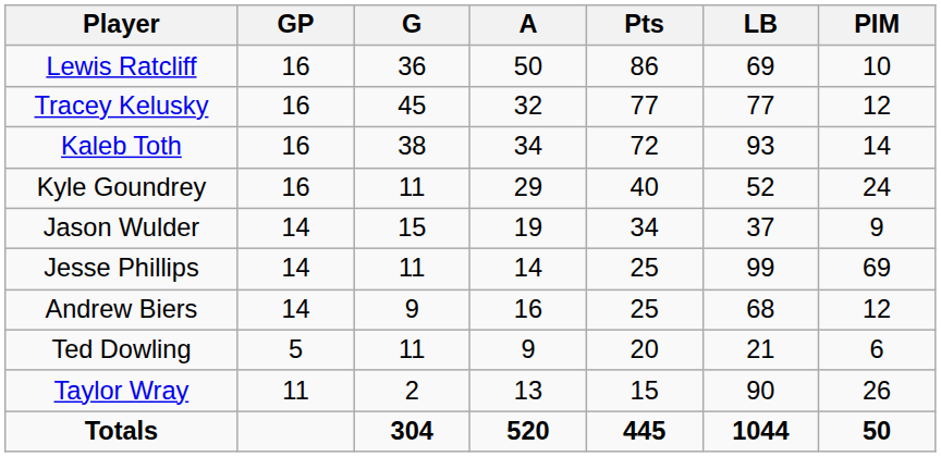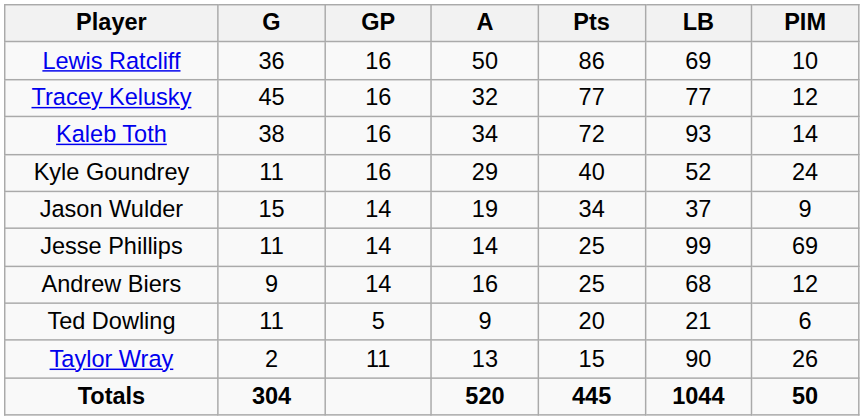 <table class="wikitable sortable">
 <tr align=center>
 <th width="20%">Player</th>
+<th width="10%">G</th>
 <th width="10%">GP</th>
-<th width="10%">G</th>
 <th width="10%">A</th>
 <th width="10%">Pts</th>
 <th width="10%">LB</th>
 <th width="10%">PIM</th>
 </tr>
 <tr align=center>
 <td><a href='#'>Lewis Ratcliff</a></td>
+<td>36</td>
 <td>16</td>
-<td>36</td>
 <td>50</td>
 <td>86</td>
 <td>69</td>
 <td>10</td>
 </tr>
 <tr align=center>
 <td><a href='#'>Tracey Kelusky</a></td>
+<td>45</td>
 <td>16</td>
-<td>45</td>
 <td>32</td>
 <td>77</td>
 <td>77</td>
 <td>12</td>
 </tr>
 <tr align=center>
 <td><a href='#'>Kaleb Toth</a></td>
+<td>38</td>
 <td>16</td>
-<td>38</td>
 <td>34</td>
 <td>72</td>
 <td>93</td>
 <td>14</td>
 </tr>
 <tr align=center>
 <td>Kyle Goundrey</td>
+<td>11</td>
 <td>16</td>
-<td>11</td>
 <td>29</td>
 <td>40</td>
 <td>52</td>
 <td>24</td>
 </tr>
 <tr align=center>
 <td>Jason Wulder</td>
+<td>15</td>
 <td>14</td>
-<td>15</td>
 <td>19</td>
 <td>34</td>
 <td>37</td>
 <td>9</td>
 </tr>
 <tr align=center>
 <td>Jesse Phillips</td>
+<td>11</td>
 <td>14</td>
-<td>11</td>
 <td>14</td>
 <td>25</td>
 <td>99</td>
 <td>69</td>
 </tr>
 <tr align=center>
 <td>Andrew Biers</td>
+<td>9</td>
 <td>14</td>
-<td>9</td>
 <td>16</td>
 <td>25</td>
 <td>68</td>
 <td>12</td>
 </tr>
 <tr align=center>
 <td>Ted Dowling</td>
+<td>11</td>
 <td>5</td>
-<td>11</td>
 <td>9</td>
 <td>20</td>
 <td>21</td>
 <td>6</td>
 </tr>
 <tr align=center>
 <td><a href='#'>Taylor Wray</a></td>
+<td>2</td>
 <td>11</td>
-<td>2</td>
 <td>13</td>
 <td>15</td>
 <td>90</td>
 <td>26</td>
 </tr>
 <tr align=center>
 <td><strong>Totals</strong></td>
+<td><strong>304</strong></td>
 <td></td>
-<td><strong>304</strong></td>
 <td><strong>520</strong></td>
 <td><strong>445</strong></td>
 <td><strong>1044</strong></td>
 <td><strong>50</strong></td>
 </tr>
 </table>
